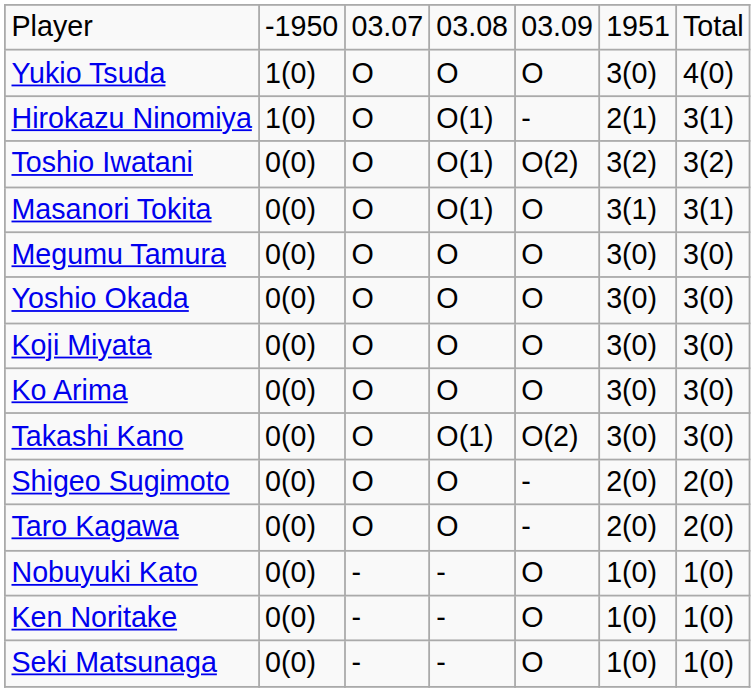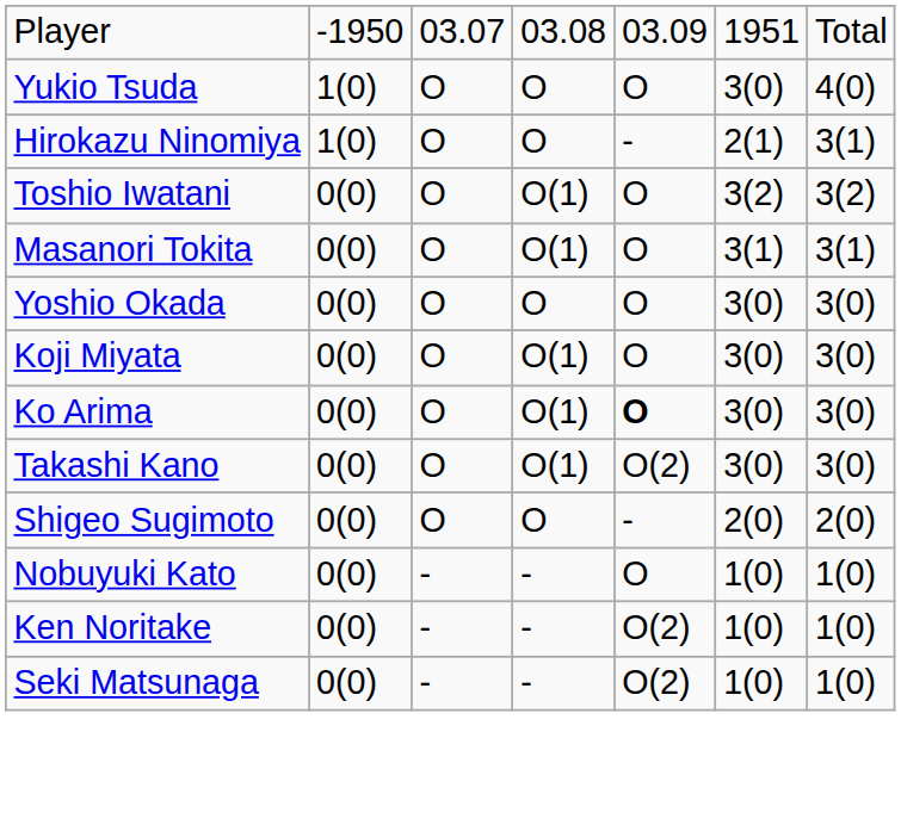 <table class="wikitable" style="text-align:left;">
 <tr>
 <td>Player</td>
 <td>-1950</td>
 <td>03.07</td>
 <td>03.08</td>
 <td>03.09</td>
 <td>1951</td>
 <td>Total</td>
 </tr>
 <tr>
 <td><a href='#'>Yukio Tsuda</a></td>
 <td>1(0)</td>
 <td>O</td>
 <td>O</td>
 <td>O</td>
 <td>3(0)</td>
 <td>4(0)</td>
 </tr>
 <tr>
 <td><a href='#'>Hirokazu Ninomiya</a></td>
 <td>1(0)</td>
 <td>O</td>
-<td>O(1)</td>
+<td>O</td>
 <td>-</td>
 <td>2(1)</td>
 <td>3(1)</td>
 </tr>
 <tr>
 <td><a href='#'>Toshio Iwatani</a></td>
 <td>0(0)</td>
 <td>O</td>
 <td>O(1)</td>
-<td>O(2)</td>
+<td>O</td>
 <td>3(2)</td>
 <td>3(2)</td>
 </tr>
 <tr>
 <td><a href='#'>Masanori Tokita</a></td>
 <td>0(0)</td>
 <td>O</td>
 <td>O(1)</td>
 <td>O</td>
 <td>3(1)</td>
 <td>3(1)</td>
-</tr>
-<tr>
-<td><a href='#'>Megumu Tamura</a></td>
-<td>0(0)</td>
-<td>O</td>
-<td>O</td>
-<td>O</td>
-<td>3(0)</td>
-<td>3(0)</td>
 </tr>
 <tr>
 <td><a href='#'>Yoshio Okada</a></td>
 <td>0(0)</td>
 <td>O</td>
 <td>O</td>
 <td>O</td>
 <td>3(0)</td>
 <td>3(0)</td>
 </tr>
 <tr>
 <td><a href='#'>Koji Miyata</a></td>
 <td>0(0)</td>
 <td>O</td>
-<td>O</td>
+<td>O(1)</td>
 <td>O</td>
 <td>3(0)</td>
 <td>3(0)</td>
 </tr>
 <tr>
 <td><a href='#'>Ko Arima</a></td>
 <td>0(0)</td>
 <td>O</td>
-<td>O</td>
-<td>O</td>
+<td>O(1)</td>
+<td><strong>O</strong></td>
 <td>3(0)</td>
 <td>3(0)</td>
 </tr>
 <tr>
 <td><a href='#'>Takashi Kano</a></td>
 <td>0(0)</td>
 <td>O</td>
 <td>O(1)</td>
 <td>O(2)</td>
 <td>3(0)</td>
 <td>3(0)</td>
 </tr>
 <tr>
 <td><a href='#'>Shigeo Sugimoto</a></td>
 <td>0(0)</td>
 <td>O</td>
 <td>O</td>
 <td>-</td>
 <td>2(0)</td>
 <td>2(0)</td>
 </tr>
 <tr>
-<td><a href='#'>Taro Kagawa</a></td>
-<td>0(0)</td>
-<td>O</td>
-<td>O</td>
-<td>-</td>
-<td>2(0)</td>
-<td>2(0)</td>
-</tr>
-<tr>
 <td><a href='#'>Nobuyuki Kato</a></td>
 <td>0(0)</td>
 <td>-</td>
 <td>-</td>
 <td>O</td>
 <td>1(0)</td>
 <td>1(0)</td>
 </tr>
 <tr>
 <td><a href='#'>Ken Noritake</a></td>
 <td>0(0)</td>
 <td>-</td>
 <td>-</td>
-<td>O</td>
+<td>O(2)</td>
 <td>1(0)</td>
 <td>1(0)</td>
 </tr>
 <tr>
 <td><a href='#'>Seki Matsunaga</a></td>
 <td>0(0)</td>
 <td>-</td>
 <td>-</td>
-<td>O</td>
+<td>O(2)</td>
 <td>1(0)</td>
 <td>1(0)</td>
 </tr>
 </table>
